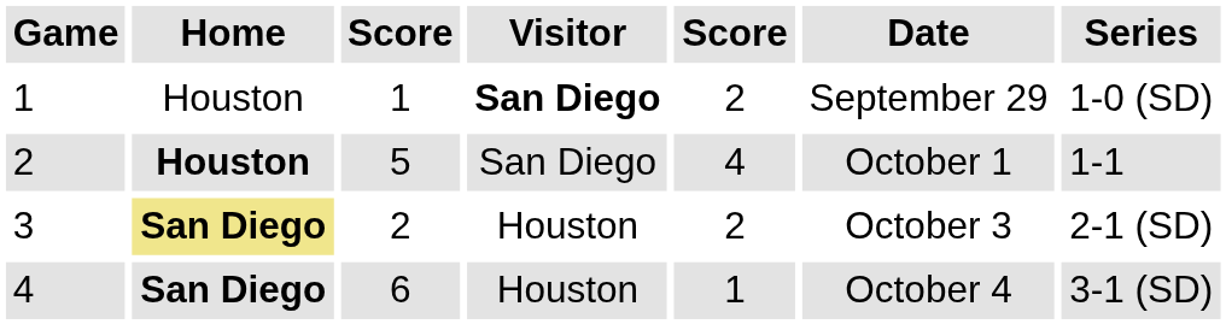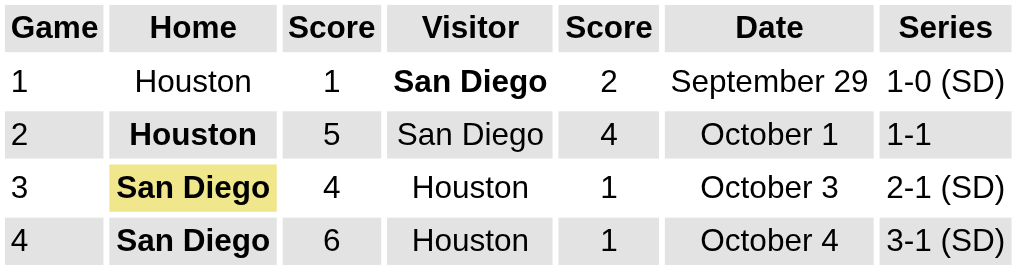 <table border="0" cellspacing="3" cellpadding="3">
 <tr style="background: #e3e3e3;">
 <th>Game</th>
 <th>Home</th>
 <th>Score</th>
 <th>Visitor</th>
 <th>Score</th>
 <th>Date</th>
 <th>Series</th>
 </tr>
 <tr>
 <td>1</td>
 <td align="center">Houston</td>
 <td align="center">1</td>
 <td align="center"><strong>San Diego</strong></td>
 <td align="center">2</td>
 <td align="center">September 29</td>
 <td>1-0 (SD)</td>
 </tr>
 <tr style="background: #e3e3e3;">
 <td>2</td>
 <td align="center"><strong>Houston</strong></td>
 <td align="center">5</td>
 <td align="center">San Diego</td>
 <td align="center">4</td>
 <td align="center">October 1</td>
 <td>1-1</td>
 </tr>
 <tr>
 <td>3</td>
 <td align="center" style="background: khaki;"><strong>San Diego</strong></td>
-<td align="center">2</td>
+<td align="center">4</td>
 <td align="center">Houston</td>
-<td align="center">2</td>
+<td align="center">1</td>
 <td align="center">October 3</td>
 <td>2-1  (SD)</td>
 </tr>
 <tr style="background: #e3e3e3;">
 <td>4</td>
 <td align="center"><strong>San Diego</strong></td>
 <td align="center">6</td>
 <td align="center">Houston</td>
 <td align="center">1</td>
 <td align="center">October 4</td>
 <td>3-1 (SD)</td>
 </tr>
 <tr>
 </tr>
 </table>
